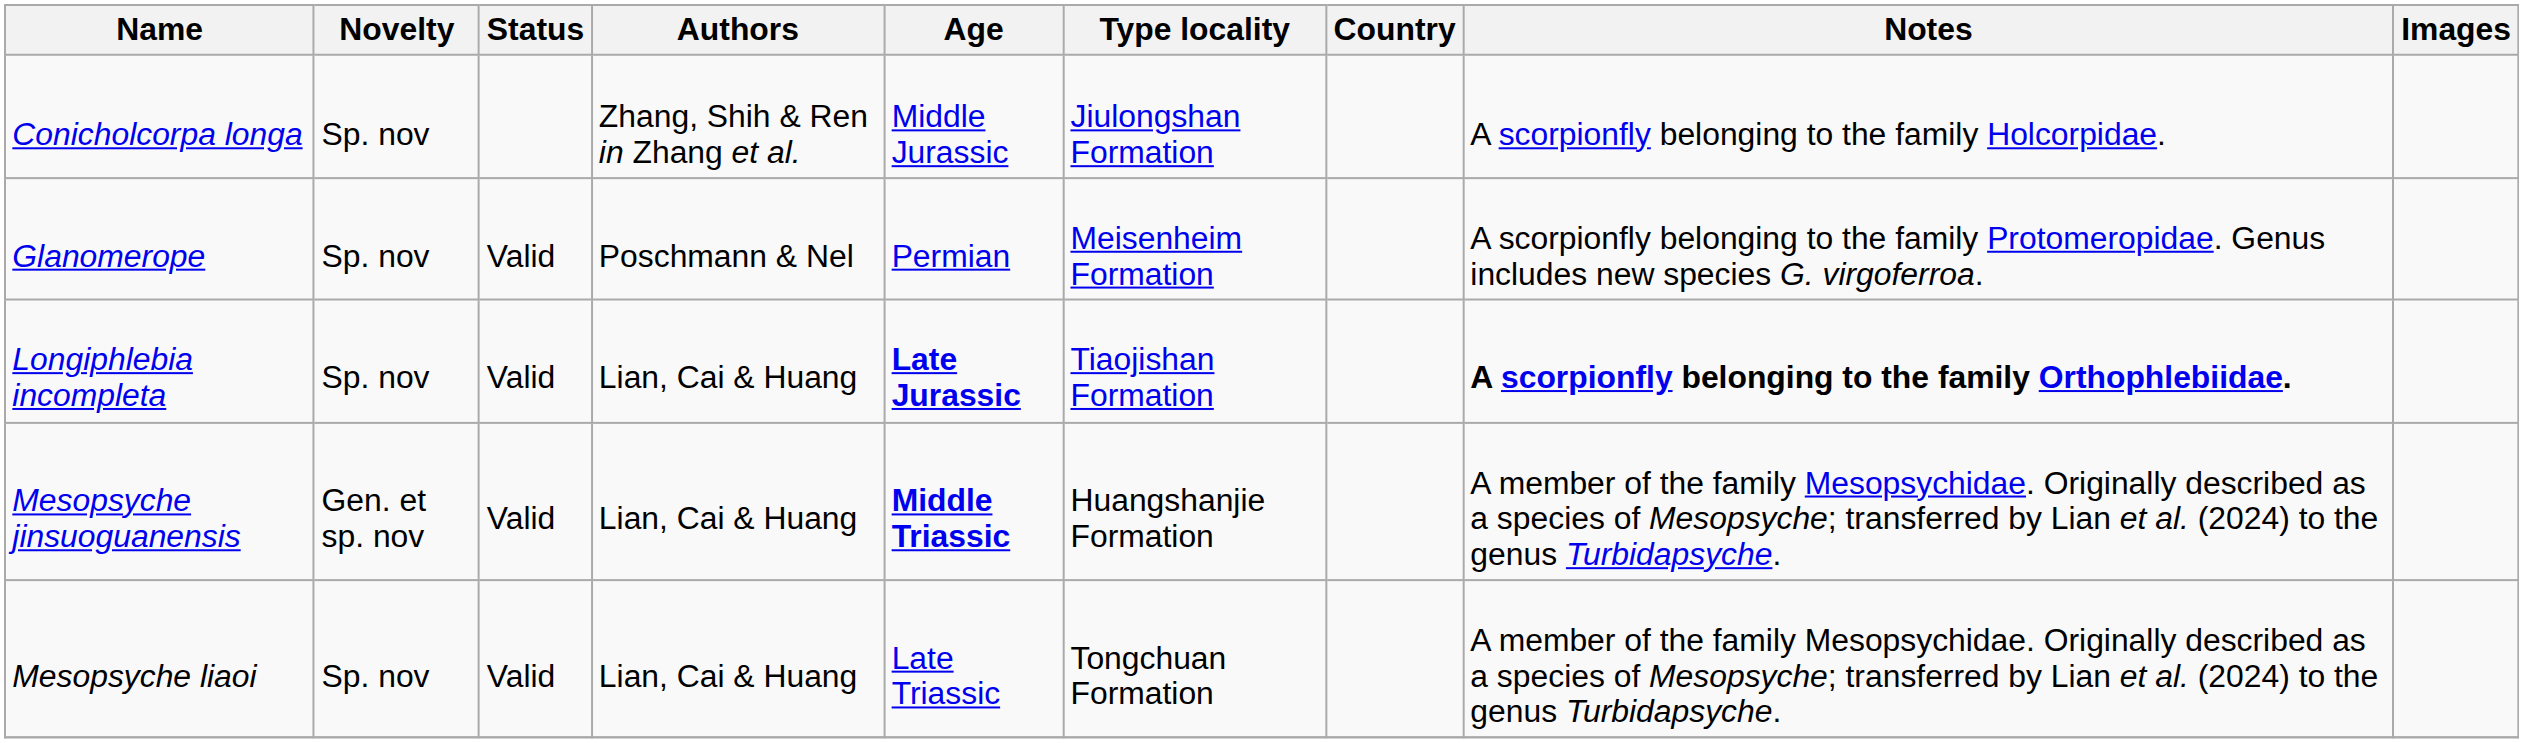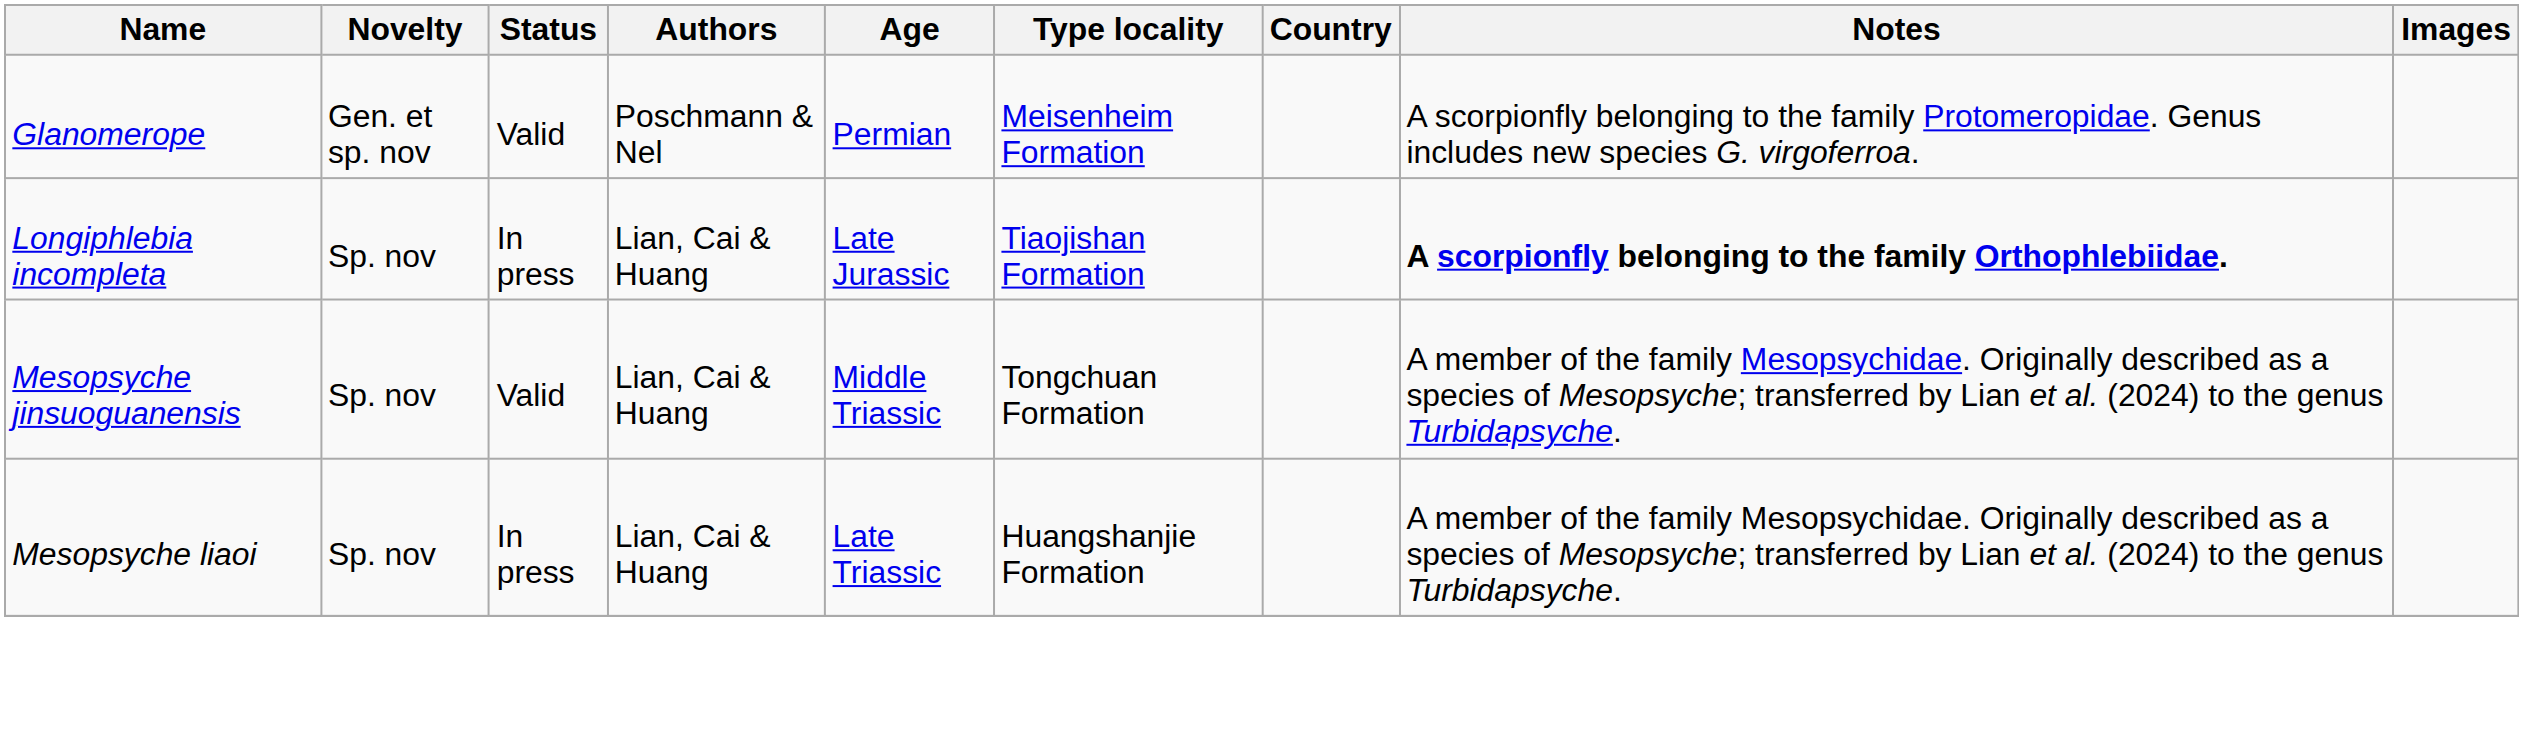 <table class="wikitable sortable" align="center" width="100%">
 <tr>
 <th>Name</th>
 <th>Novelty</th>
 <th>Status</th>
 <th>Authors</th>
 <th>Age</th>
 <th>Type locality</th>
 <th>Country</th>
 <th>Notes</th>
 <th>Images</th>
 </tr>
 <tr>
-<td><br><em><a href='#'>Conicholcorpa longa</a></em></td>
-<td><br>Sp. nov</td>
-<td></td>
-<td><br>Zhang, Shih & Ren <em>in</em> Zhang <em>et al.</em></td>
-<td><br><a href='#'>Middle Jurassic</a></td>
-<td><br><a href='#'>Jiulongshan Formation</a></td>
-<td><br></td>
-<td><br>A <a href='#'>scorpionfly</a> belonging to the family <a href='#'>Holcorpidae</a>.</td>
-<td></td>
-</tr>
-<tr>
 <td><br><em><a href='#'>Glanomerope</a></em></td>
-<td><br>Sp. nov</td>
+<td><br>Gen. et sp. nov</td>
 <td><br>Valid</td>
 <td><br>Poschmann & Nel</td>
 <td><br><a href='#'>Permian</a></td>
 <td><br><a href='#'>Meisenheim Formation</a></td>
 <td><br></td>
 <td><br>A scorpionfly belonging to the family <a href='#'>Protomeropidae</a>. Genus includes new species <em>G. virgoferroa</em>.</td>
 <td></td>
 </tr>
 <tr>
 <td><br><em><a href='#'>Longiphlebia incompleta</a></em></td>
 <td><br>Sp. nov</td>
-<td><br>Valid</td>
+<td><br>In press</td>
 <td><br>Lian, Cai & Huang</td>
-<td><strong><br><a href='#'>Late Jurassic</a></strong></td>
+<td><br><a href='#'>Late Jurassic</a></td>
 <td><br><a href='#'>Tiaojishan Formation</a></td>
 <td><br></td>
 <td><strong><br>A <a href='#'>scorpionfly</a> belonging to the family <a href='#'>Orthophlebiidae</a>.</strong></td>
 <td></td>
 </tr>
 <tr>
 <td><br><em><a href='#'>Mesopsyche jinsuoguanensis</a></em></td>
-<td><br>Gen. et sp. nov</td>
+<td><br>Sp. nov</td>
 <td><br>Valid</td>
 <td><br>Lian, Cai & Huang</td>
-<td><strong><br><a href='#'>Middle Triassic</a></strong></td>
-<td><br>Huangshanjie Formation</td>
+<td><br><a href='#'>Middle Triassic</a></td>
+<td><br>Tongchuan Formation</td>
 <td><br></td>
 <td><br>A member of the family <a href='#'>Mesopsychidae</a>. Originally described as a species of <em>Mesopsyche</em>; transferred by Lian <em>et al.</em> (2024) to the genus <em><a href='#'>Turbidapsyche</a></em>.</td>
 <td></td>
 </tr>
 <tr>
 <td><br><em>Mesopsyche liaoi</em></td>
 <td><br>Sp. nov</td>
-<td><br>Valid</td>
+<td><br>In press</td>
 <td><br>Lian, Cai & Huang</td>
 <td><br><a href='#'>Late Triassic</a></td>
-<td><br>Tongchuan Formation</td>
+<td><br>Huangshanjie Formation</td>
 <td><br></td>
 <td><br>A member of the family Mesopsychidae. Originally described as a species of <em>Mesopsyche</em>; transferred by Lian <em>et al.</em> (2024) to the genus <em>Turbidapsyche</em>.</td>
 <td></td>
 </tr>
 <tr>
 </tr>
 </table>
